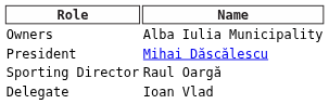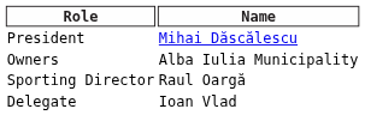 <table class="toccolours">
 <tr>
 <th style="background:#fefefe;color:#221e1f;border:1px solid #221e1f;">Role</th>
 <th style="background:#fefefe;color:#221e1f;border:1px solid #221e1f;">Name</th>
 </tr>
 <tr>
+<td>President</td>
+<td> <a href='#'>Mihai Dăscălescu</a></td>
+</tr>
+<tr>
 <td>Owners</td>
 <td> Alba Iulia Municipality</td>
-</tr>
-<tr>
-<td>President</td>
-<td> <a href='#'>Mihai Dăscălescu</a></td>
 </tr>
 <tr>
 <td>Sporting Director</td>
 <td> Raul Oargă</td>
 </tr>
 <tr>
 <td>Delegate</td>
 <td> Ioan Vlad</td>
 </tr>
 </table>
